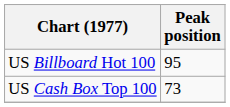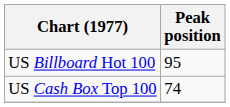 <table class="wikitable sortable">
 <tr>
 <th>Chart (1977)</th>
 <th>Peak<br>position</th>
 </tr>
 <tr>
 <td>US <a href='#'><em>Billboard</em> Hot 100</a></td>
 <td align=“center”>95</td>
 </tr>
 <tr>
 <td>US <a href='#'><em>Cash Box</em> Top 100</a></td>
-<td align=“center”>73</td>
+<td align=“center”>74</td>
 </tr>
 <tr>
 </tr>
 </table>
